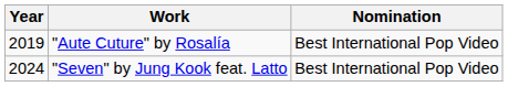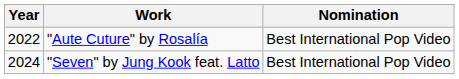 <table class="wikitable">
 <tr>
 <th>Year</th>
 <th>Work</th>
 <th>Nomination</th>
 </tr>
 <tr>
-<td>2019</td>
+<td>2022</td>
 <td>"<a href='#'>Aute Cuture</a>" by <a href='#'>Rosalía</a></td>
 <td>Best International Pop Video</td>
 </tr>
 <tr>
 <td>2024</td>
 <td>"<a href='#'>Seven</a>" by <a href='#'>Jung Kook</a> feat. <a href='#'>Latto</a></td>
 <td>Best International Pop Video</td>
 </tr>
 </table>
